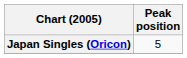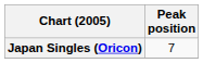 <table class="wikitable plainrowheaders">
 <tr>
 <th>Chart (2005)</th>
 <th>Peak<br>position</th>
 </tr>
 <tr>
 <th scope="row">Japan Singles (<a href='#'>Oricon</a>)</th>
-<td style="text-align:center;">5</td>
+<td style="text-align:center;">7</td>
 </tr>
 <tr>
 </tr>
 </table>
